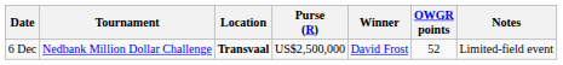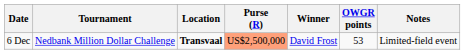 <table class="wikitable" style="font-size:95%">
 <tr>
 <th>Date</th>
 <th>Tournament</th>
 <th>Location</th>
 <th>Purse<br>(<a href='#'>R</a>)</th>
 <th>Winner</th>
 <th><a href='#'>OWGR</a><br>points</th>
 <th>Notes</th>
 </tr>
 <tr>
 <td>6 Dec</td>
 <td><a href='#'>Nedbank Million Dollar Challenge</a></td>
 <td><strong>Transvaal</strong></td>
-<td align=right>US$2,500,000</td>
+<td align=right style="background: lightsalmon;">US$2,500,000</td>
 <td> <a href='#'>David Frost</a></td>
-<td align=center>52</td>
+<td align=center>53</td>
 <td>Limited-field event</td>
 </tr>
 </table>
